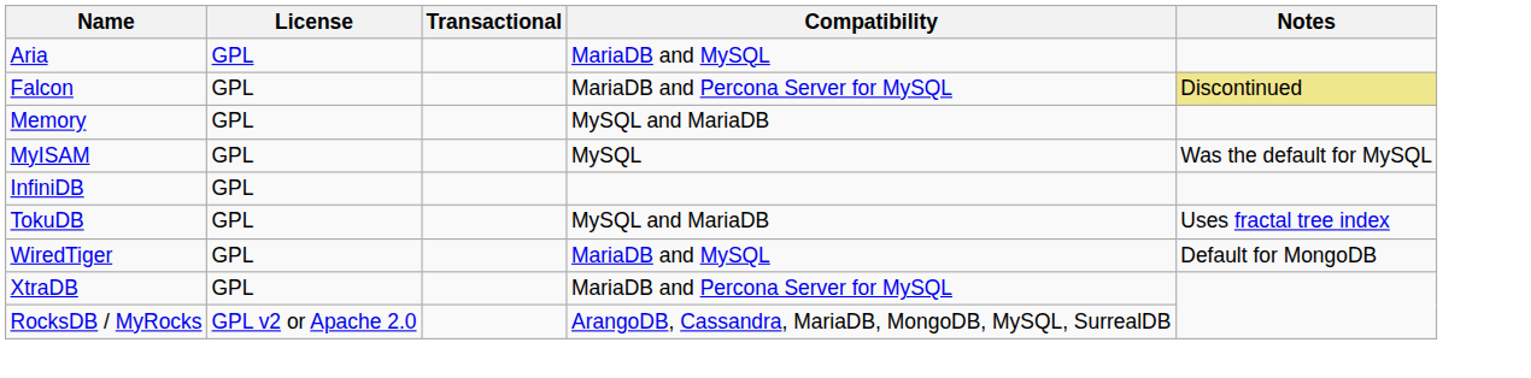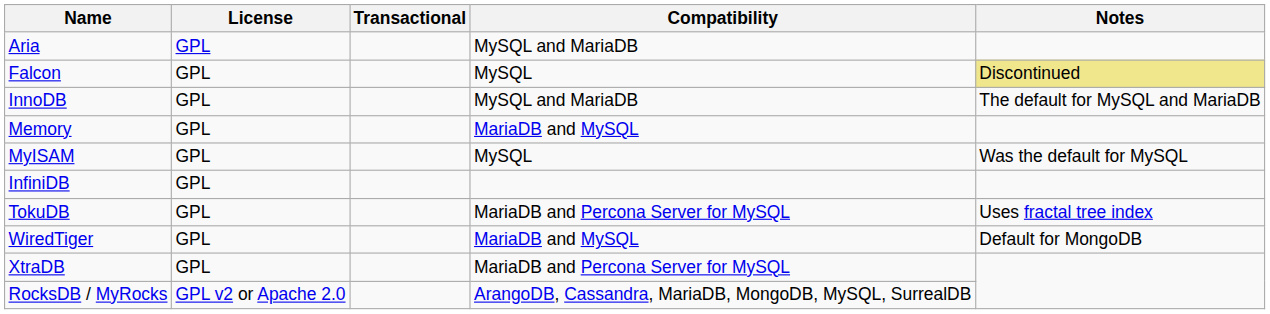 <table class="wikitable">
 <tr>
 <th>Name</th>
 <th>License</th>
 <th>Transactional</th>
 <th>Compatibility</th>
 <th>Notes</th>
 </tr>
 <tr>
 <td><a href='#'>Aria</a></td>
 <td><a href='#'>GPL</a></td>
 <td></td>
-<td><a href='#'>MariaDB</a> and <a href='#'>MySQL</a></td>
+<td>MySQL and MariaDB</td>
 </tr>
 <tr>
 <td><a href='#'>Falcon</a></td>
 <td>GPL</td>
 <td></td>
-<td>MariaDB and <a href='#'>Percona Server for MySQL</a></td>
+<td>MySQL</td>
 <td style="background: khaki;">Discontinued</td>
+</tr>
+<tr>
+<td><a href='#'>InnoDB</a></td>
+<td>GPL</td>
+<td></td>
+<td>MySQL and MariaDB</td>
+<td>The default for MySQL and MariaDB</td>
 </tr>
 <tr>
 <td><a href='#'>Memory</a></td>
 <td>GPL</td>
 <td></td>
-<td>MySQL and MariaDB</td>
+<td><a href='#'>MariaDB</a> and <a href='#'>MySQL</a></td>
 </tr>
 <tr>
 <td><a href='#'>MyISAM</a></td>
 <td>GPL</td>
 <td></td>
 <td>MySQL</td>
 <td>Was the default for MySQL</td>
 </tr>
 <tr>
 <td><a href='#'>InfiniDB</a></td>
 <td>GPL</td>
 <td></td>
 <td></td>
 </tr>
 <tr>
 <td><a href='#'>TokuDB</a></td>
 <td>GPL</td>
 <td></td>
-<td>MySQL and MariaDB</td>
+<td>MariaDB and <a href='#'>Percona Server for MySQL</a></td>
 <td>Uses <a href='#'>fractal tree index</a></td>
 </tr>
 <tr>
 <td><a href='#'>WiredTiger</a></td>
 <td>GPL</td>
 <td></td>
 <td><a href='#'>MariaDB</a> and <a href='#'>MySQL</a></td>
 <td>Default for MongoDB</td>
 </tr>
 <tr>
 <td><a href='#'>XtraDB</a></td>
 <td>GPL</td>
 <td></td>
 <td>MariaDB and <a href='#'>Percona Server for MySQL</a></td>
 </tr>
 <tr>
 <td><a href='#'>RocksDB</a> / <a href='#'>MyRocks</a></td>
 <td><a href='#'>GPL v2</a> or <a href='#'>Apache 2.0</a></td>
 <td></td>
 <td><a href='#'>ArangoDB</a>, <a href='#'>Cassandra</a>, MariaDB, MongoDB, MySQL, SurrealDB</td>
 </tr>
 </table>
